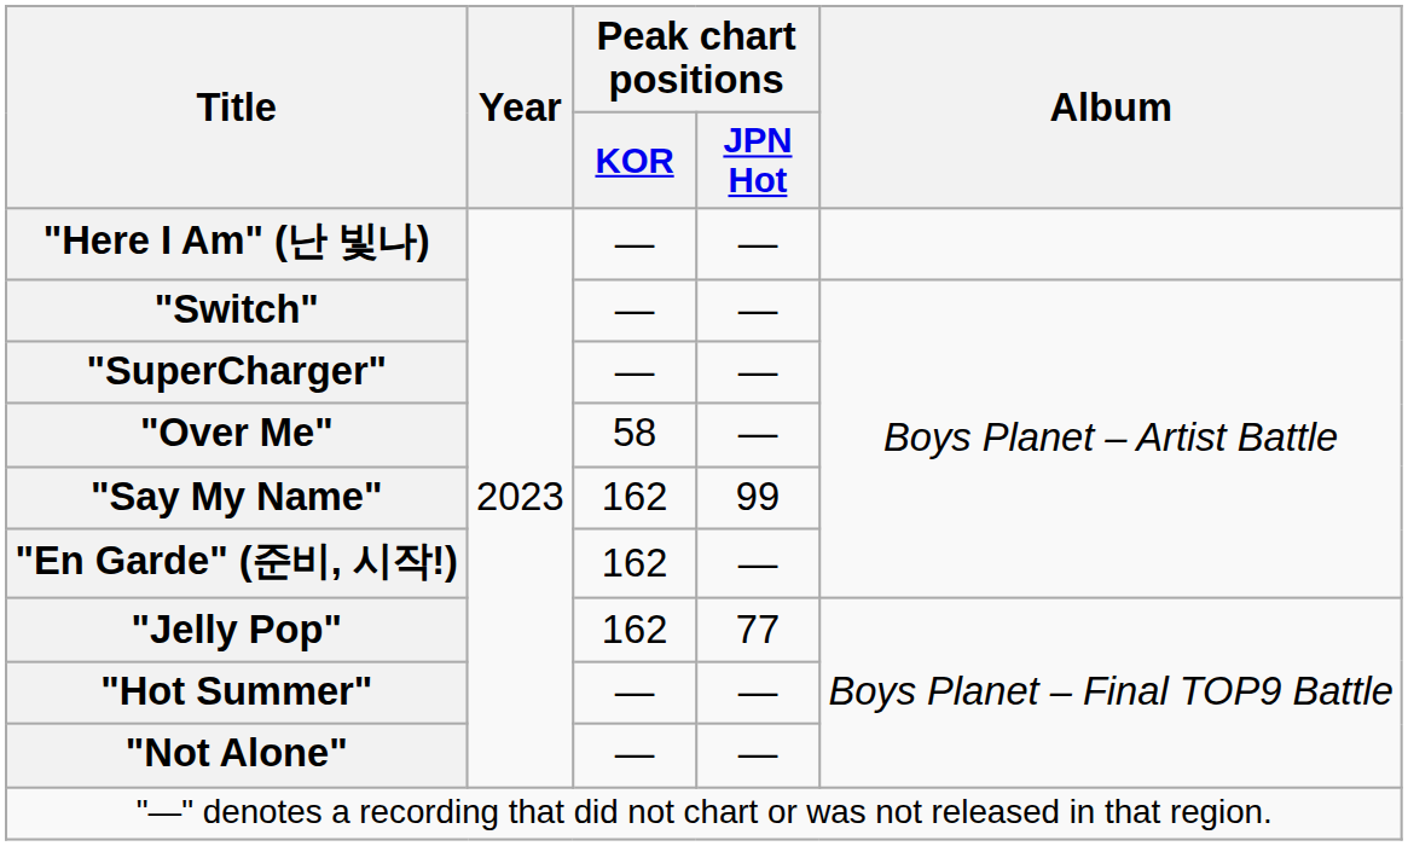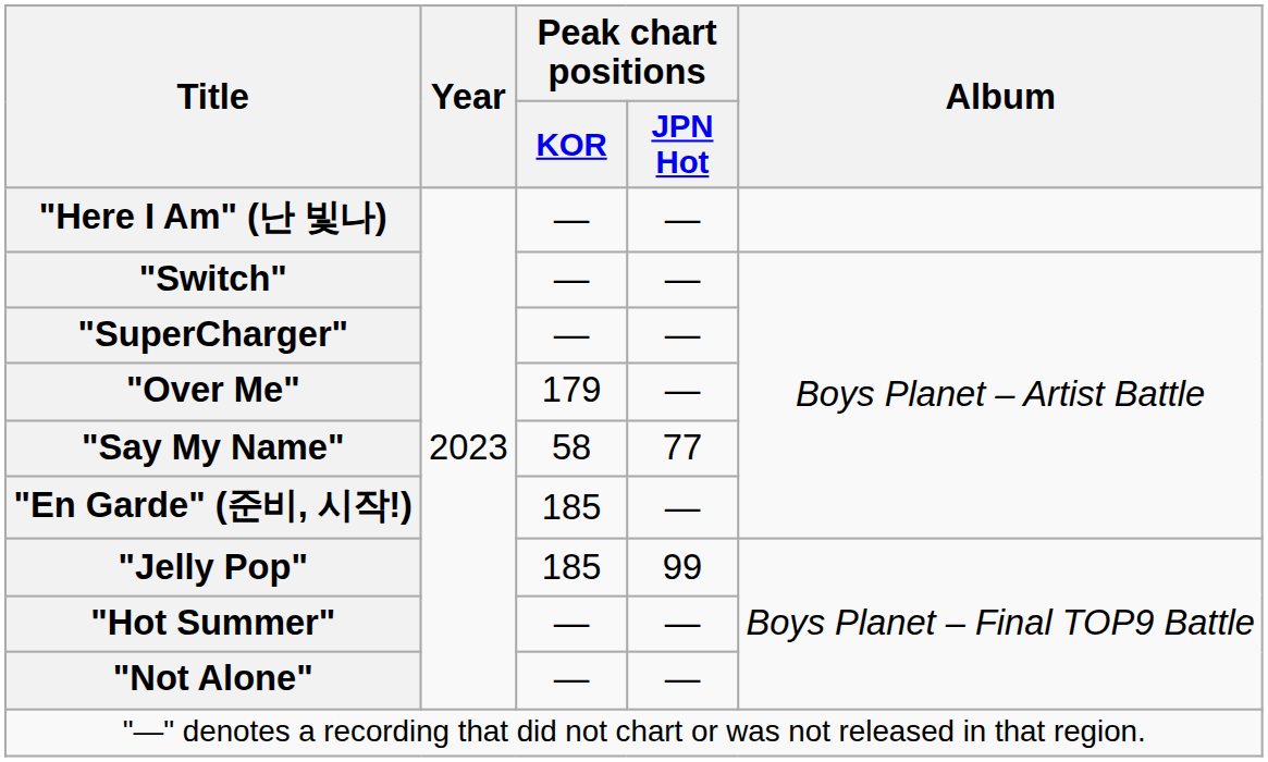 <table class="wikitable plainrowheaders" style="text-align:center">
 <tr>
 <th scope="col" rowspan="2">Title</th>
 <th scope="col" rowspan="2">Year</th>
 <th scope="col" colspan="2">Peak chart positions</th>
 <th scope="col" rowspan="2">Album</th>
 </tr>
 <tr>
 <th scope="col" style="font-size:90%; width:3em"><a href='#'>KOR</a><br></th>
 <th scope="col" style="font-size:90%; width:3em"><a href='#'>JPN<br>Hot</a><br></th>
 </tr>
 <tr>
 <th scope="row">"Here I Am" (난 빛나)</th>
 <td rowspan="9">2023</td>
 <td>—</td>
 <td>—</td>
 <td></td>
 </tr>
 <tr>
 <th scope="row">"Switch"</th>
 <td>—</td>
 <td>—</td>
 <td rowspan="5"><em>Boys Planet – Artist Battle</em></td>
 </tr>
 <tr>
 <th scope="row">"SuperCharger"</th>
 <td>—</td>
 <td>—</td>
 </tr>
 <tr>
 <th scope="row">"Over Me"</th>
-<td>58</td>
+<td>179</td>
 <td>—</td>
 </tr>
 <tr>
 <th scope="row">"Say My Name"</th>
-<td>162</td>
-<td>99</td>
+<td>58</td>
+<td>77</td>
 </tr>
 <tr>
 <th scope="row">"En Garde" (준비, 시작!)</th>
-<td>162</td>
+<td>185</td>
 <td>—</td>
 </tr>
 <tr>
 <th scope="row">"Jelly Pop"</th>
-<td>162</td>
-<td>77</td>
+<td>185</td>
+<td>99</td>
 <td rowspan="3"><em>Boys Planet – Final TOP9 Battle</em></td>
 </tr>
 <tr>
 <th scope="row">"Hot Summer"</th>
 <td>—</td>
 <td>—</td>
 </tr>
 <tr>
 <th scope="row">"Not Alone"</th>
 <td>—</td>
 <td>—</td>
 </tr>
 <tr>
 <td colspan="5" style="font-size:85%">"—" denotes a recording that did not chart or was not released in that region.</td>
 </tr>
 </table>
